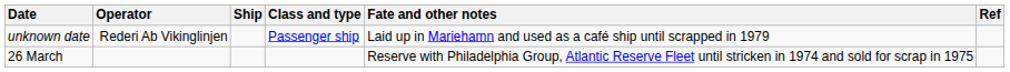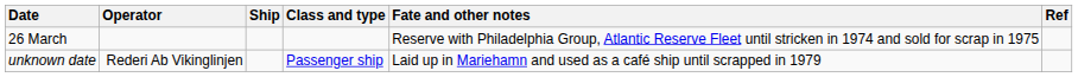 <table class="wikitable nowraplinks sortable">
 <tr>
 <th style="text-align: left;">Date</th>
 <th style="text-align: left;">Operator</th>
 <th style="text-align: left;">Ship</th>
 <th style="text-align: left;">Class and type</th>
 <th style="text-align: left;">Fate and other notes</th>
 <th style="text-align: left;">Ref</th>
 </tr>
 <tr>
+<td>26 March</td>
+<td></td>
+<td><strong></strong></td>
+<td></td>
+<td>Reserve with Philadelphia Group, <a href='#'>Atlantic Reserve Fleet</a> until stricken in 1974 and sold for scrap in 1975</td>
+<td></td>
+</tr>
+<tr>
 <td><em>unknown date</em></td>
 <td> Rederi Ab Vikinglinjen</td>
 <td><strong></strong></td>
 <td><a href='#'>Passenger ship</a></td>
 <td>Laid up in <a href='#'>Mariehamn</a> and used as a café ship until scrapped in 1979</td>
 <td></td>
 </tr>
-<tr>
-<td>26 March</td>
-<td></td>
-<td><strong></strong></td>
-<td></td>
-<td>Reserve with Philadelphia Group, <a href='#'>Atlantic Reserve Fleet</a> until stricken in 1974 and sold for scrap in 1975</td>
-<td></td>
-</tr>
 </table>
